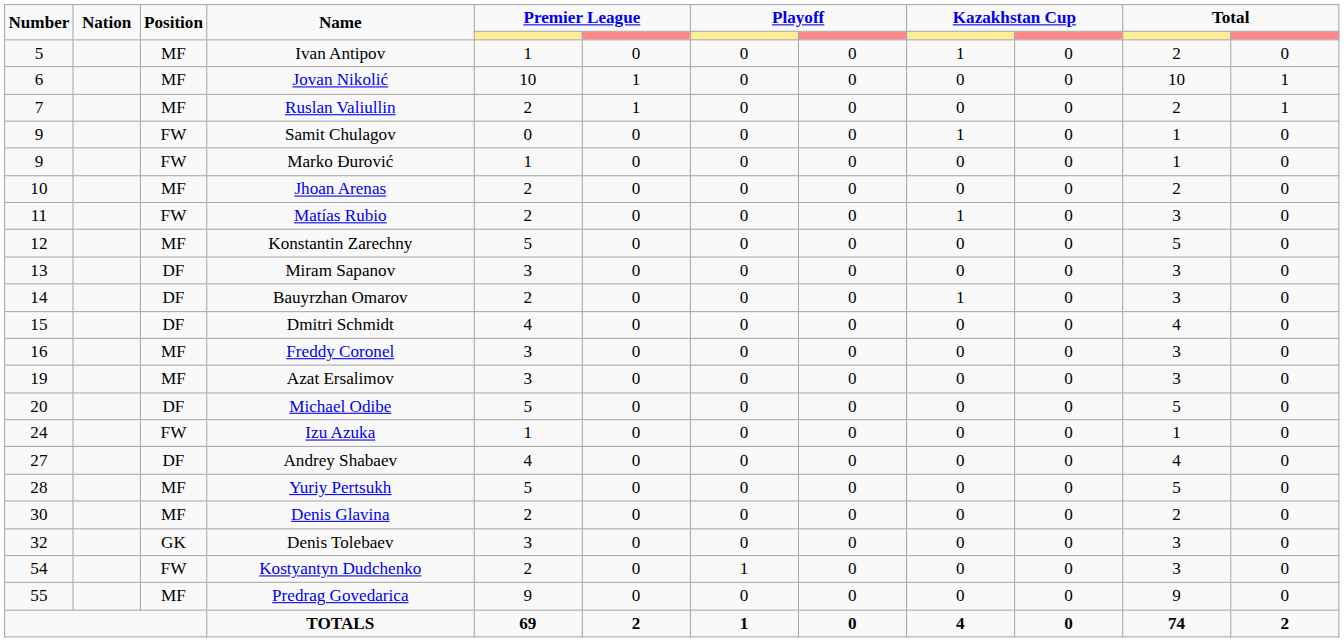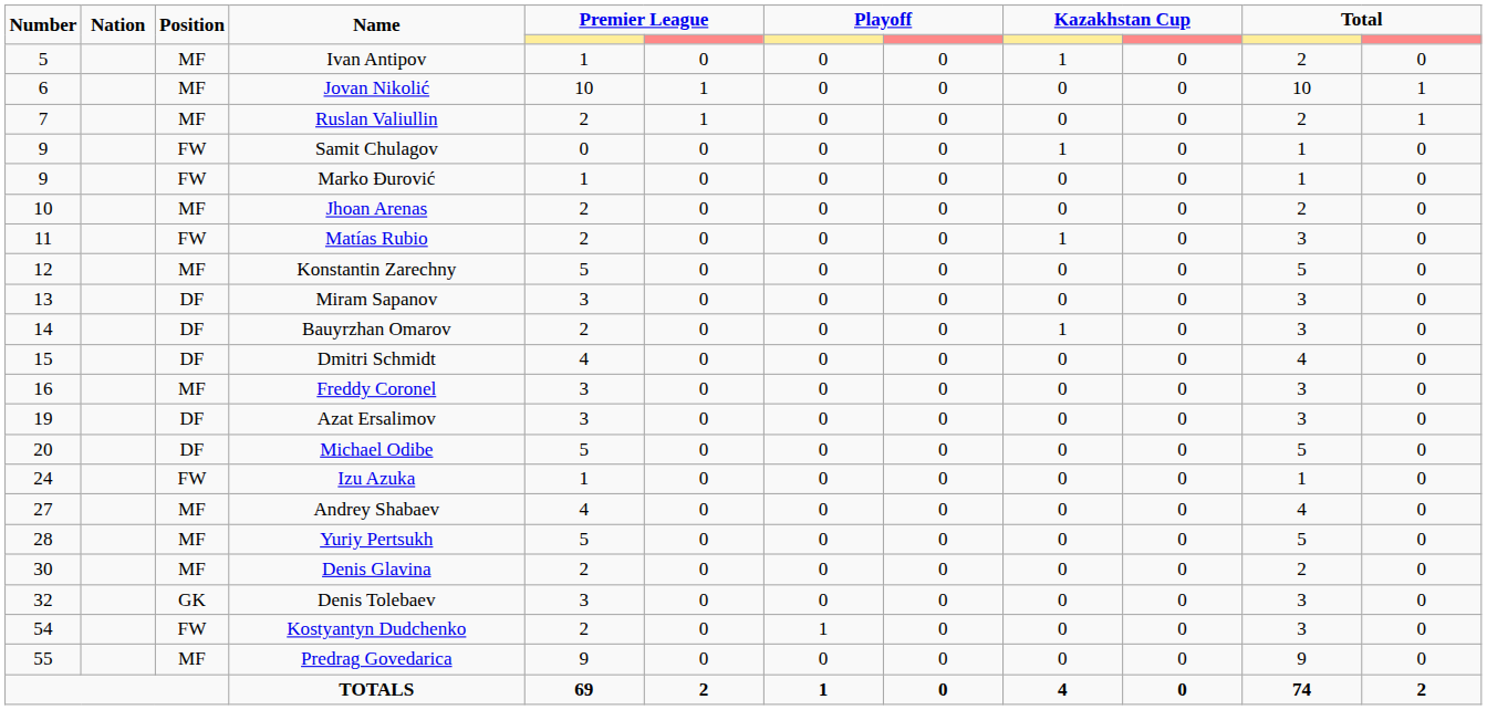 <table class="wikitable" style="text-align:center;">
 <tr>
 <td rowspan="2"  style="width:5%; text-align:center;"><strong>Number</strong></td>
 <td rowspan="2"  style="width:5%; text-align:center;"><strong>Nation</strong></td>
 <td rowspan="2"  style="width:5%; text-align:center;"><strong>Position</strong></td>
 <td rowspan="2"  style="width:20%; text-align:center;"><strong>Name</strong></td>
 <td colspan="2" style="text-align:center;"><strong><a href='#'>Premier League</a></strong></td>
 <td colspan="2" style="text-align:center;"><strong><a href='#'>Playoff</a></strong></td>
 <td colspan="2" style="text-align:center;"><strong><a href='#'>Kazakhstan Cup</a></strong></td>
 <td colspan="2" style="text-align:center;"><strong>Total</strong></td>
 </tr>
 <tr>
 <th style="width:60px; background:#fe9;"></th>
 <th style="width:60px; background:#ff8888;"></th>
 <th style="width:60px; background:#fe9;"></th>
 <th style="width:60px; background:#ff8888;"></th>
 <th style="width:60px; background:#fe9;"></th>
 <th style="width:60px; background:#ff8888;"></th>
 <th style="width:60px; background:#fe9;"></th>
 <th style="width:60px; background:#ff8888;"></th>
 </tr>
 <tr>
 <td>5</td>
 <td></td>
 <td>MF</td>
 <td>Ivan Antipov</td>
 <td>1</td>
 <td>0</td>
 <td>0</td>
 <td>0</td>
 <td>1</td>
 <td>0</td>
 <td>2</td>
 <td>0</td>
 </tr>
 <tr>
 <td>6</td>
 <td></td>
 <td>MF</td>
 <td><a href='#'>Jovan Nikolić</a></td>
 <td>10</td>
 <td>1</td>
 <td>0</td>
 <td>0</td>
 <td>0</td>
 <td>0</td>
 <td>10</td>
 <td>1</td>
 </tr>
 <tr>
 <td>7</td>
 <td></td>
 <td>MF</td>
 <td><a href='#'>Ruslan Valiullin</a></td>
 <td>2</td>
 <td>1</td>
 <td>0</td>
 <td>0</td>
 <td>0</td>
 <td>0</td>
 <td>2</td>
 <td>1</td>
 </tr>
 <tr>
 <td>9</td>
 <td></td>
 <td>FW</td>
 <td>Samit Chulagov</td>
 <td>0</td>
 <td>0</td>
 <td>0</td>
 <td>0</td>
 <td>1</td>
 <td>0</td>
 <td>1</td>
 <td>0</td>
 </tr>
 <tr>
 <td>9</td>
 <td></td>
 <td>FW</td>
 <td>Marko Đurović</td>
 <td>1</td>
 <td>0</td>
 <td>0</td>
 <td>0</td>
 <td>0</td>
 <td>0</td>
 <td>1</td>
 <td>0</td>
 </tr>
 <tr>
 <td>10</td>
 <td></td>
 <td>MF</td>
 <td><a href='#'>Jhoan Arenas</a></td>
 <td>2</td>
 <td>0</td>
 <td>0</td>
 <td>0</td>
 <td>0</td>
 <td>0</td>
 <td>2</td>
 <td>0</td>
 </tr>
 <tr>
 <td>11</td>
 <td></td>
 <td>FW</td>
 <td><a href='#'>Matías Rubio</a></td>
 <td>2</td>
 <td>0</td>
 <td>0</td>
 <td>0</td>
 <td>1</td>
 <td>0</td>
 <td>3</td>
 <td>0</td>
 </tr>
 <tr>
 <td>12</td>
 <td></td>
 <td>MF</td>
 <td>Konstantin Zarechny</td>
 <td>5</td>
 <td>0</td>
 <td>0</td>
 <td>0</td>
 <td>0</td>
 <td>0</td>
 <td>5</td>
 <td>0</td>
 </tr>
 <tr>
 <td>13</td>
 <td></td>
 <td>DF</td>
 <td>Miram Sapanov</td>
 <td>3</td>
 <td>0</td>
 <td>0</td>
 <td>0</td>
 <td>0</td>
 <td>0</td>
 <td>3</td>
 <td>0</td>
 </tr>
 <tr>
 <td>14</td>
 <td></td>
 <td>DF</td>
 <td>Bauyrzhan Omarov</td>
 <td>2</td>
 <td>0</td>
 <td>0</td>
 <td>0</td>
 <td>1</td>
 <td>0</td>
 <td>3</td>
 <td>0</td>
 </tr>
 <tr>
 <td>15</td>
 <td></td>
 <td>DF</td>
 <td>Dmitri Schmidt</td>
 <td>4</td>
 <td>0</td>
 <td>0</td>
 <td>0</td>
 <td>0</td>
 <td>0</td>
 <td>4</td>
 <td>0</td>
 </tr>
 <tr>
 <td>16</td>
 <td></td>
 <td>MF</td>
 <td><a href='#'>Freddy Coronel</a></td>
 <td>3</td>
 <td>0</td>
 <td>0</td>
 <td>0</td>
 <td>0</td>
 <td>0</td>
 <td>3</td>
 <td>0</td>
 </tr>
 <tr>
 <td>19</td>
 <td></td>
-<td>MF</td>
+<td>DF</td>
 <td>Azat Ersalimov</td>
 <td>3</td>
 <td>0</td>
 <td>0</td>
 <td>0</td>
 <td>0</td>
 <td>0</td>
 <td>3</td>
 <td>0</td>
 </tr>
 <tr>
 <td>20</td>
 <td></td>
 <td>DF</td>
 <td><a href='#'>Michael Odibe</a></td>
 <td>5</td>
 <td>0</td>
 <td>0</td>
 <td>0</td>
 <td>0</td>
 <td>0</td>
 <td>5</td>
 <td>0</td>
 </tr>
 <tr>
 <td>24</td>
 <td></td>
 <td>FW</td>
 <td><a href='#'>Izu Azuka</a></td>
 <td>1</td>
 <td>0</td>
 <td>0</td>
 <td>0</td>
 <td>0</td>
 <td>0</td>
 <td>1</td>
 <td>0</td>
 </tr>
 <tr>
 <td>27</td>
 <td></td>
-<td>DF</td>
+<td>MF</td>
 <td>Andrey Shabaev</td>
 <td>4</td>
 <td>0</td>
 <td>0</td>
 <td>0</td>
 <td>0</td>
 <td>0</td>
 <td>4</td>
 <td>0</td>
 </tr>
 <tr>
 <td>28</td>
 <td></td>
 <td>MF</td>
 <td><a href='#'>Yuriy Pertsukh</a></td>
 <td>5</td>
 <td>0</td>
 <td>0</td>
 <td>0</td>
 <td>0</td>
 <td>0</td>
 <td>5</td>
 <td>0</td>
 </tr>
 <tr>
 <td>30</td>
 <td></td>
 <td>MF</td>
 <td><a href='#'>Denis Glavina</a></td>
 <td>2</td>
 <td>0</td>
 <td>0</td>
 <td>0</td>
 <td>0</td>
 <td>0</td>
 <td>2</td>
 <td>0</td>
 </tr>
 <tr>
 <td>32</td>
 <td></td>
 <td>GK</td>
 <td>Denis Tolebaev</td>
 <td>3</td>
 <td>0</td>
 <td>0</td>
 <td>0</td>
 <td>0</td>
 <td>0</td>
 <td>3</td>
 <td>0</td>
 </tr>
 <tr>
 <td>54</td>
 <td></td>
 <td>FW</td>
 <td><a href='#'>Kostyantyn Dudchenko</a></td>
 <td>2</td>
 <td>0</td>
 <td>1</td>
 <td>0</td>
 <td>0</td>
 <td>0</td>
 <td>3</td>
 <td>0</td>
 </tr>
 <tr>
 <td>55</td>
 <td></td>
 <td>MF</td>
 <td><a href='#'>Predrag Govedarica</a></td>
 <td>9</td>
 <td>0</td>
 <td>0</td>
 <td>0</td>
 <td>0</td>
 <td>0</td>
 <td>9</td>
 <td>0</td>
 </tr>
 <tr>
 <td colspan="3"></td>
 <td><strong>TOTALS</strong></td>
 <td><strong>69</strong></td>
 <td><strong>2</strong></td>
 <td><strong>1</strong></td>
 <td><strong>0</strong></td>
 <td><strong>4</strong></td>
 <td><strong>0</strong></td>
 <td><strong>74</strong></td>
 <td><strong>2</strong></td>
 </tr>
 </table>
